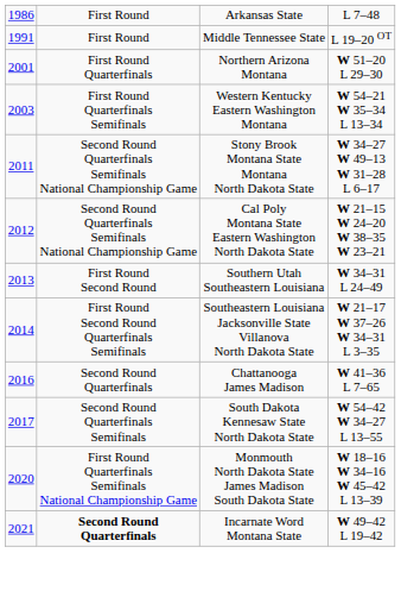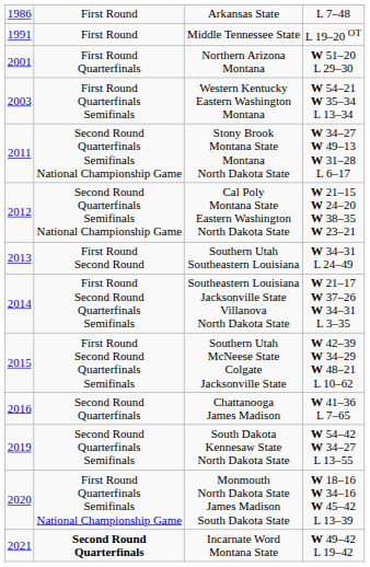 <table class="wikitable" style="text-align:center">
 <tr>
 <td><a href='#'>1986</a></td>
 <td>First Round</td>
 <td>Arkansas State</td>
 <td>L 7–48</td>
 </tr>
 <tr align="center">
 <td><a href='#'>1991</a></td>
 <td>First Round</td>
 <td>Middle Tennessee State</td>
 <td>L 19–20 <sup>OT</sup></td>
 </tr>
 <tr align="center">
 <td><a href='#'>2001</a></td>
 <td>First Round<br>Quarterfinals</td>
 <td>Northern Arizona<br>Montana</td>
 <td><strong>W</strong> 51–20<br>L 29–30</td>
 </tr>
 <tr align="center">
 <td><a href='#'>2003</a></td>
 <td>First Round<br>Quarterfinals<br>Semifinals</td>
 <td>Western Kentucky<br>Eastern Washington<br>Montana</td>
 <td><strong>W</strong> 54–21<br><strong>W</strong> 35–34<br>L 13–34</td>
 </tr>
 <tr align="center">
 <td><a href='#'>2011</a></td>
 <td>Second Round<br>Quarterfinals<br>Semifinals<br>National Championship Game</td>
 <td>Stony Brook<br>Montana State<br>Montana<br>North Dakota State</td>
 <td><strong>W</strong> 34–27<br><strong>W</strong> 49–13<br><strong>W</strong> 31–28<br>L 6–17</td>
 </tr>
 <tr align="center">
 <td><a href='#'>2012</a></td>
 <td>Second Round<br>Quarterfinals<br>Semifinals<br>National Championship Game</td>
 <td>Cal Poly<br>Montana State<br>Eastern Washington<br>North Dakota State</td>
 <td><strong>W</strong> 21–15<br><strong>W</strong> 24–20<br><strong>W</strong> 38–35<br><strong>W</strong> 23–21</td>
 </tr>
 <tr align="center">
 <td><a href='#'>2013</a></td>
 <td>First Round<br>Second Round</td>
 <td>Southern Utah<br>Southeastern Louisiana</td>
 <td><strong>W</strong> 34–31<br>L 24–49</td>
 </tr>
 <tr align="center">
 <td><a href='#'>2014</a></td>
 <td>First Round<br>Second Round<br>Quarterfinals<br>Semifinals</td>
 <td>Southeastern Louisiana<br>Jacksonville State<br>Villanova<br>North Dakota State</td>
 <td><strong>W</strong> 21–17<br><strong>W</strong> 37–26<br><strong>W</strong> 34–31<br>L 3–35</td>
 </tr>
 <tr align="center">
+<td><a href='#'>2015</a></td>
+<td>First Round<br>Second Round<br>Quarterfinals<br>Semifinals</td>
+<td>Southern Utah<br>McNeese State<br>Colgate<br>Jacksonville State</td>
+<td><strong>W</strong> 42–39<br><strong>W</strong> 34–29<br><strong>W</strong> 48–21<br>L 10–62</td>
+</tr>
+<tr align="center">
 <td><a href='#'>2016</a></td>
 <td>Second Round<br>Quarterfinals</td>
 <td>Chattanooga<br>James Madison</td>
 <td><strong>W</strong> 41–36<br>L 7–65</td>
 </tr>
 <tr align="center">
-<td><a href='#'>2017</a></td>
+<td><a href='#'>2019</a></td>
 <td>Second Round<br>Quarterfinals<br>Semifinals</td>
 <td>South Dakota<br>Kennesaw State<br>North Dakota State</td>
 <td><strong>W</strong> 54–42<br><strong>W</strong> 34–27<br> L 13–55</td>
 </tr>
 <tr align="center">
 <td><a href='#'>2020</a></td>
 <td>First Round<br>Quarterfinals<br>Semifinals<br><a href='#'>National Championship Game</a></td>
 <td>Monmouth<br>North Dakota State<br>James Madison<br>South Dakota State</td>
 <td><strong>W</strong> 18–16<br><strong>W</strong> 34–16<br><strong>W</strong> 45–42<br>L 13–39</td>
 </tr>
 <tr align=“center”>
 <td><a href='#'>2021</a></td>
 <td><strong>Second Round<br>Quarterfinals</strong></td>
 <td>Incarnate Word<br>Montana State</td>
 <td><strong>W</strong> 49–42<br>L 19–42</td>
 </tr>
 </table>
